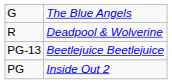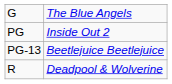 <table class="wikitable sortable" style="margin:auto; margin:auto;">
 <tr>
 <td>G</td>
 <td><em><a href='#'>The Blue Angels</a></em></td>
 </tr>
 <tr>
-<td>R</td>
-<td><em><a href='#'>Deadpool & Wolverine</a></em></td>
+<td>PG</td>
+<td><em><a href='#'>Inside Out 2</a></em></td>
 </tr>
 <tr>
 <td>PG-13</td>
 <td><em><a href='#'>Beetlejuice Beetlejuice</a></em></td>
 </tr>
 <tr>
-<td>PG</td>
-<td><em><a href='#'>Inside Out 2</a></em></td>
+<td>R</td>
+<td><em><a href='#'>Deadpool & Wolverine</a></em></td>
 </tr>
 </table>
